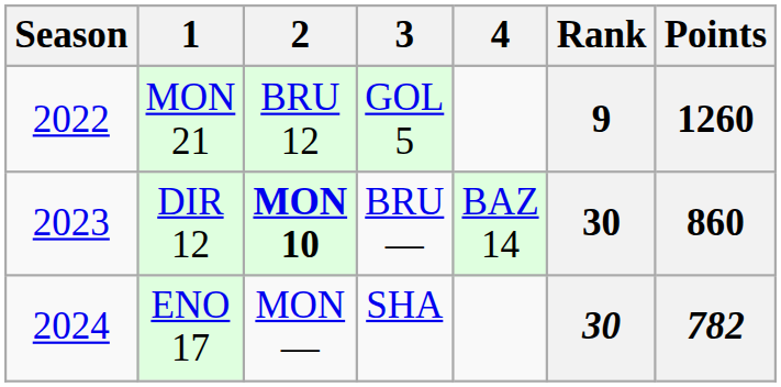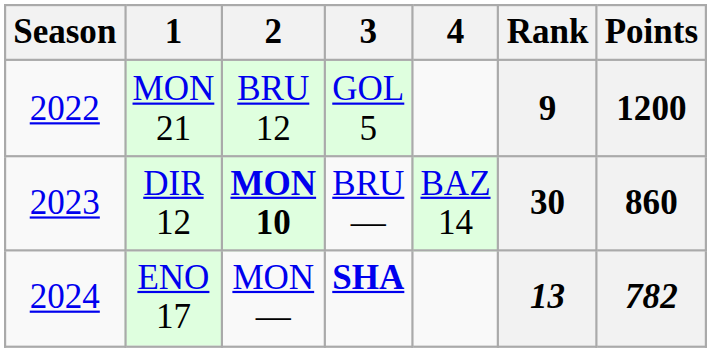 <table class="wikitable" style="text-align:center;">
 <tr>
 <th>Season</th>
 <th>1</th>
 <th>2</th>
 <th>3</th>
 <th>4</th>
 <th>Rank</th>
 <th>Points</th>
 </tr>
 <tr>
 <td><a href='#'>2022</a></td>
 <td bgcolor="#dfffdf"><a href='#'>MON</a><br>21</td>
 <td bgcolor="#dfffdf"><a href='#'>BRU</a><br>12</td>
 <td bgcolor="#dfffdf"><a href='#'>GOL</a><br>5</td>
 <td></td>
 <th>9</th>
-<th>1260</th>
+<th>1200</th>
 </tr>
 <tr>
 <td><a href='#'>2023</a></td>
 <td bgcolor="#dfffdf"><a href='#'>DIR</a><br>12</td>
 <td bgcolor="#dfffdf"><strong><a href='#'>MON</a><br>10</strong></td>
 <td><a href='#'>BRU</a><br>—</td>
 <td bgcolor="#dfffdf"><a href='#'>BAZ</a><br>14</td>
 <th>30</th>
 <th>860</th>
 </tr>
 <tr>
 <td><a href='#'>2024</a></td>
 <td bgcolor="#dfffdf"><a href='#'>ENO</a><br>17</td>
 <td><a href='#'>MON</a><br>—</td>
-<td><a href='#'>SHA</a><br> </td>
+<td><strong><a href='#'>SHA</a><br> </strong></td>
 <td></td>
-<th><em>30</em></th>
+<th><em>13</em></th>
 <th><em>782</em></th>
 </tr>
 </table>
